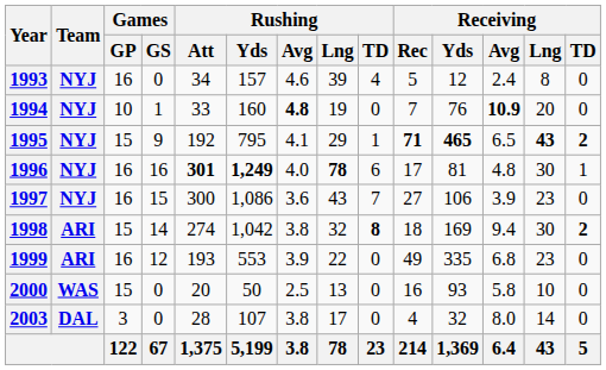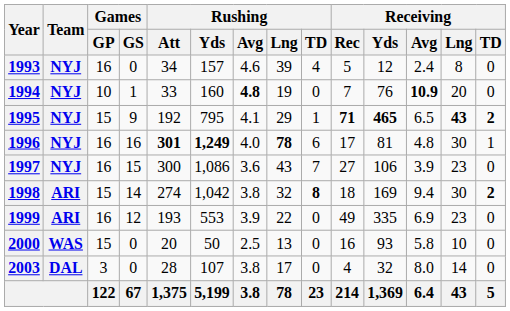 <table class="wikitable" style="text-align:center;">
 <tr>
 <th rowspan="2">Year</th>
 <th rowspan="2">Team</th>
 <th colspan="2">Games</th>
 <th colspan="5">Rushing</th>
 <th colspan="5">Receiving</th>
 </tr>
 <tr>
 <th>GP</th>
 <th>GS</th>
 <th>Att</th>
 <th>Yds</th>
 <th>Avg</th>
 <th>Lng</th>
 <th>TD</th>
 <th>Rec</th>
 <th>Yds</th>
 <th>Avg</th>
 <th>Lng</th>
 <th>TD</th>
 </tr>
 <tr>
 <th><a href='#'>1993</a></th>
 <th><a href='#'>NYJ</a></th>
 <td>16</td>
 <td>0</td>
 <td>34</td>
 <td>157</td>
 <td>4.6</td>
 <td>39</td>
 <td>4</td>
 <td>5</td>
 <td>12</td>
 <td>2.4</td>
 <td>8</td>
 <td>0</td>
 </tr>
 <tr>
 <th><a href='#'>1994</a></th>
 <th><a href='#'>NYJ</a></th>
 <td>10</td>
 <td>1</td>
 <td>33</td>
 <td>160</td>
 <td><strong>4.8</strong></td>
 <td>19</td>
 <td>0</td>
 <td>7</td>
 <td>76</td>
 <td><strong>10.9</strong></td>
 <td>20</td>
 <td>0</td>
 </tr>
 <tr>
 <th><a href='#'>1995</a></th>
 <th><a href='#'>NYJ</a></th>
 <td>15</td>
 <td>9</td>
 <td>192</td>
 <td>795</td>
 <td>4.1</td>
 <td>29</td>
 <td>1</td>
 <td><strong>71</strong></td>
 <td><strong>465</strong></td>
 <td>6.5</td>
 <td><strong>43</strong></td>
 <td><strong>2</strong></td>
 </tr>
 <tr>
 <th><a href='#'>1996</a></th>
 <th><a href='#'>NYJ</a></th>
 <td>16</td>
 <td>16</td>
 <td><strong>301</strong></td>
 <td><strong>1,249</strong></td>
 <td>4.0</td>
 <td><strong>78</strong></td>
 <td>6</td>
 <td>17</td>
 <td>81</td>
 <td>4.8</td>
 <td>30</td>
 <td>1</td>
 </tr>
 <tr>
 <th><a href='#'>1997</a></th>
 <th><a href='#'>NYJ</a></th>
 <td>16</td>
 <td>15</td>
 <td>300</td>
 <td>1,086</td>
 <td>3.6</td>
 <td>43</td>
 <td>7</td>
 <td>27</td>
 <td>106</td>
 <td>3.9</td>
 <td>23</td>
 <td>0</td>
 </tr>
 <tr>
 <th><a href='#'>1998</a></th>
 <th><a href='#'>ARI</a></th>
 <td>15</td>
 <td>14</td>
 <td>274</td>
 <td>1,042</td>
 <td>3.8</td>
 <td>32</td>
 <td><strong>8</strong></td>
 <td>18</td>
 <td>169</td>
 <td>9.4</td>
 <td>30</td>
 <td><strong>2</strong></td>
 </tr>
 <tr>
 <th><a href='#'>1999</a></th>
 <th><a href='#'>ARI</a></th>
 <td>16</td>
 <td>12</td>
 <td>193</td>
 <td>553</td>
 <td>3.9</td>
 <td>22</td>
 <td>0</td>
 <td>49</td>
 <td>335</td>
-<td>6.8</td>
+<td>6.9</td>
 <td>23</td>
 <td>0</td>
 </tr>
 <tr>
 <th><a href='#'>2000</a></th>
 <th><a href='#'>WAS</a></th>
 <td>15</td>
 <td>0</td>
 <td>20</td>
 <td>50</td>
 <td>2.5</td>
 <td>13</td>
 <td>0</td>
 <td>16</td>
 <td>93</td>
 <td>5.8</td>
 <td>10</td>
 <td>0</td>
 </tr>
 <tr>
 <th><a href='#'>2003</a></th>
 <th><a href='#'>DAL</a></th>
 <td>3</td>
 <td>0</td>
 <td>28</td>
 <td>107</td>
 <td>3.8</td>
 <td>17</td>
 <td>0</td>
 <td>4</td>
 <td>32</td>
 <td>8.0</td>
 <td>14</td>
 <td>0</td>
 </tr>
 <tr>
 <th colspan="2"></th>
 <th>122</th>
 <th>67</th>
 <th>1,375</th>
 <th>5,199</th>
 <th>3.8</th>
 <th>78</th>
 <th>23</th>
 <th>214</th>
 <th>1,369</th>
 <th>6.4</th>
 <th>43</th>
 <th>5</th>
 </tr>
 </table>
